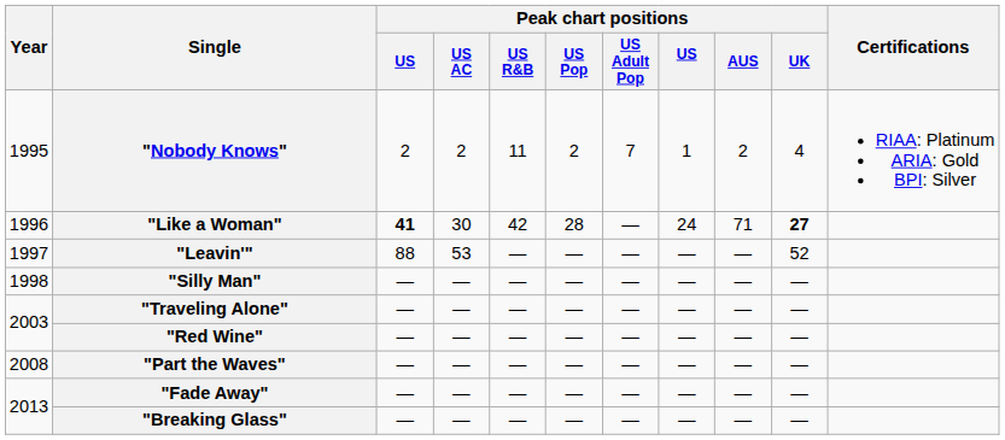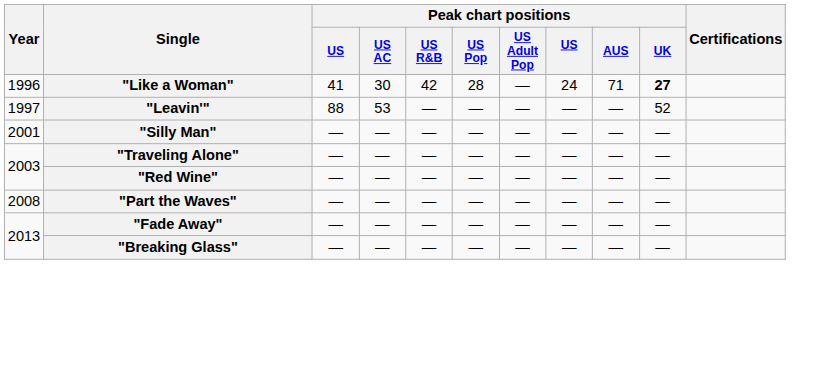 <table class="wikitable plainrowheaders" style="text-align:center;">
 <tr>
 <th rowspan="2">Year</th>
 <th rowspan="2" style="width:18em;">Single</th>
 <th colspan="8">Peak chart positions</th>
 <th rowspan="2">Certifications</th>
 </tr>
 <tr style="font-size:smaller;">
 <th width="45"><a href='#'>US</a><br></th>
 <th width="45"><a href='#'>US<br>AC</a><br></th>
 <th width="45"><a href='#'>US<br>R&B</a><br></th>
 <th width="45"><a href='#'>US<br>Pop</a><br></th>
 <th width="45"><a href='#'>US<br>Adult<br>Pop</a><br></th>
 <th width="45"><a href='#'>US<br></a><br></th>
 <th width="45"><a href='#'>AUS</a><br></th>
 <th width="45"><a href='#'>UK</a><br></th>
 </tr>
 <tr>
-<td>1995</td>
-<th scope="row">"<a href='#'>Nobody Knows</a>"</th>
-<td>2</td>
-<td>2</td>
-<td>11</td>
-<td>2</td>
-<td>7</td>
-<td>1</td>
-<td>2</td>
-<td>4</td>
-<td><br><ul><li><a href='#'>RIAA</a>: Platinum</li><li><a href='#'>ARIA</a>: Gold</li><li><a href='#'>BPI</a>: Silver</li></ul></td>
-</tr>
-<tr>
 <td>1996</td>
 <th scope="row">"Like a Woman"</th>
-<td><strong>41</strong></td>
+<td>41</td>
 <td>30</td>
 <td>42</td>
 <td>28</td>
 <td>—</td>
 <td>24</td>
 <td>71</td>
 <td><strong>27</strong></td>
 <td></td>
 </tr>
 <tr>
 <td>1997</td>
 <th scope="row">"Leavin'"</th>
 <td>88</td>
 <td>53</td>
 <td>—</td>
 <td>—</td>
 <td>—</td>
 <td>—</td>
 <td>—</td>
 <td>52</td>
 <td></td>
 </tr>
 <tr>
-<td>1998</td>
+<td>2001</td>
 <th scope="row">"Silly Man"</th>
 <td>—</td>
 <td>—</td>
 <td>—</td>
 <td>—</td>
 <td>—</td>
 <td>—</td>
 <td>—</td>
 <td>—</td>
 <td></td>
 </tr>
 <tr>
 <td rowspan=2>2003</td>
 <th scope="row">"Traveling Alone"</th>
 <td>—</td>
 <td>—</td>
 <td>—</td>
 <td>—</td>
 <td>—</td>
 <td>—</td>
 <td>—</td>
 <td>—</td>
 <td></td>
 </tr>
 <tr>
 <th scope="row">"Red Wine"</th>
 <td>—</td>
 <td>—</td>
 <td>—</td>
 <td>—</td>
 <td>—</td>
 <td>—</td>
 <td>—</td>
 <td>—</td>
 <td></td>
 </tr>
 <tr>
 <td>2008</td>
 <th scope="row">"Part the Waves"</th>
 <td>—</td>
 <td>—</td>
 <td>—</td>
 <td>—</td>
 <td>—</td>
 <td>—</td>
 <td>—</td>
 <td>—</td>
 <td></td>
 </tr>
 <tr>
 <td rowspan=2>2013</td>
 <th scope="row">"Fade Away"</th>
 <td>—</td>
 <td>—</td>
 <td>—</td>
 <td>—</td>
 <td>—</td>
 <td>—</td>
 <td>—</td>
 <td>—</td>
 <td></td>
 </tr>
 <tr>
 <th scope="row">"Breaking Glass"</th>
 <td>—</td>
 <td>—</td>
 <td>—</td>
 <td>—</td>
 <td>—</td>
 <td>—</td>
 <td>—</td>
 <td>—</td>
 <td></td>
 </tr>
 </table>
